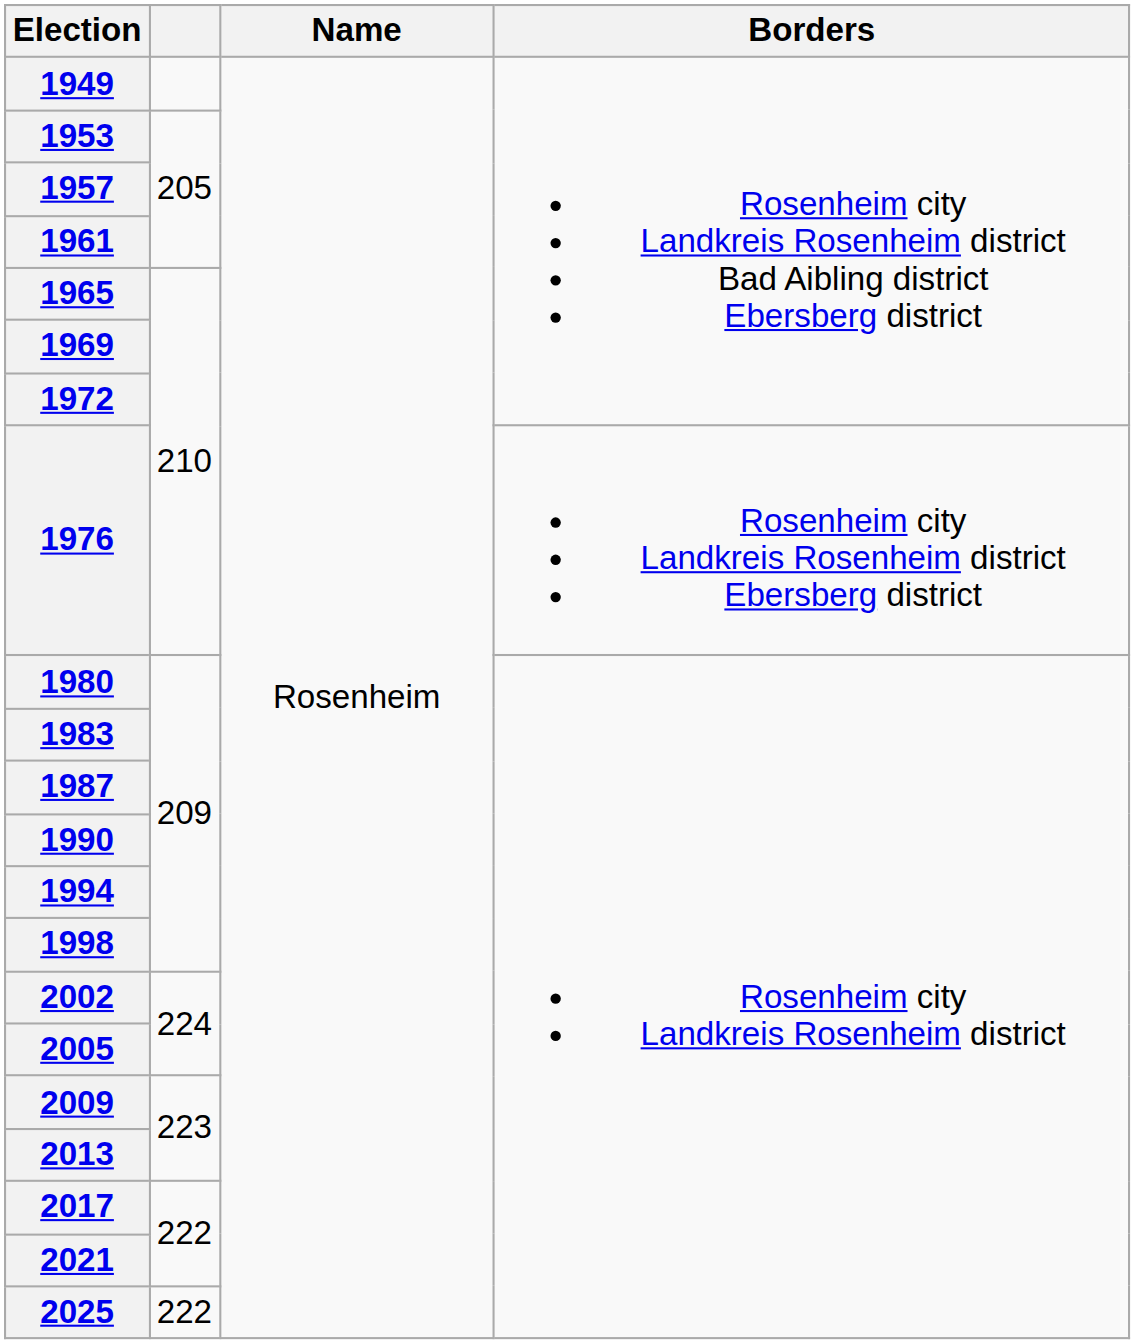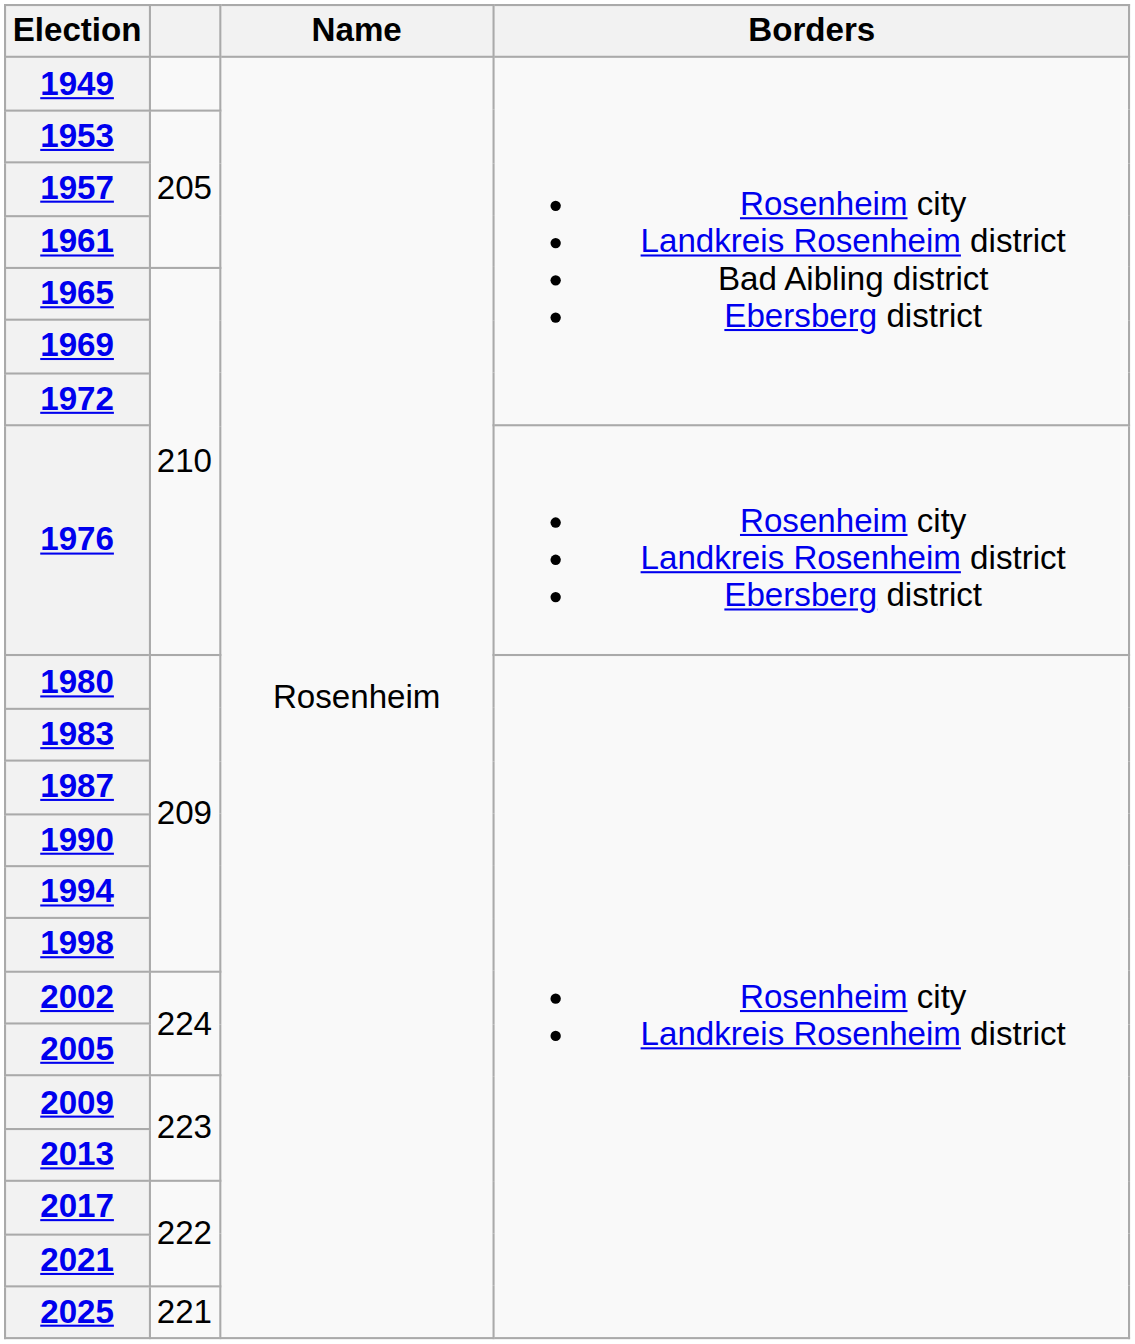 <table class=wikitable style="text-align:center">
 <tr>
 <th>Election</th>
 <th></th>
 <th width=125px>Name</th>
 <th width=300px>Borders</th>
 </tr>
 <tr>
 <th><a href='#'>1949</a></th>
 <td></td>
 <td rowspan=21>Rosenheim</td>
 <td rowspan=7><br><ul><li><a href='#'>Rosenheim</a> city</li><li><a href='#'>Landkreis Rosenheim</a> district</li><li>Bad Aibling district</li><li><a href='#'>Ebersberg</a> district</li></ul></td>
 </tr>
 <tr>
 <th><a href='#'>1953</a></th>
 <td rowspan=3>205</td>
 </tr>
 <tr>
 <th><a href='#'>1957</a></th>
 </tr>
 <tr>
 <th><a href='#'>1961</a></th>
 </tr>
 <tr>
 <th><a href='#'>1965</a></th>
 <td rowspan=4>210</td>
 </tr>
 <tr>
 <th><a href='#'>1969</a></th>
 </tr>
 <tr>
 <th><a href='#'>1972</a></th>
 </tr>
 <tr>
 <th><a href='#'>1976</a></th>
 <td><br><ul><li><a href='#'>Rosenheim</a> city</li><li><a href='#'>Landkreis Rosenheim</a> district</li><li><a href='#'>Ebersberg</a> district</li></ul></td>
 </tr>
 <tr>
 <th><a href='#'>1980</a></th>
 <td rowspan=6>209</td>
 <td rowspan=13><br><ul><li><a href='#'>Rosenheim</a> city</li><li><a href='#'>Landkreis Rosenheim</a> district</li></ul></td>
 </tr>
 <tr>
 <th><a href='#'>1983</a></th>
 </tr>
 <tr>
 <th><a href='#'>1987</a></th>
 </tr>
 <tr>
 <th><a href='#'>1990</a></th>
 </tr>
 <tr>
 <th><a href='#'>1994</a></th>
 </tr>
 <tr>
 <th><a href='#'>1998</a></th>
 </tr>
 <tr>
 <th><a href='#'>2002</a></th>
 <td rowspan=2>224</td>
 </tr>
 <tr>
 <th><a href='#'>2005</a></th>
 </tr>
 <tr>
 <th><a href='#'>2009</a></th>
 <td rowspan=2>223</td>
 </tr>
 <tr>
 <th><a href='#'>2013</a></th>
 </tr>
 <tr>
 <th><a href='#'>2017</a></th>
 <td rowspan=2>222</td>
 </tr>
 <tr>
 <th><a href='#'>2021</a></th>
 </tr>
 <tr>
 <th><a href='#'>2025</a></th>
-<td>222</td>
+<td>221</td>
 </tr>
 </table>
